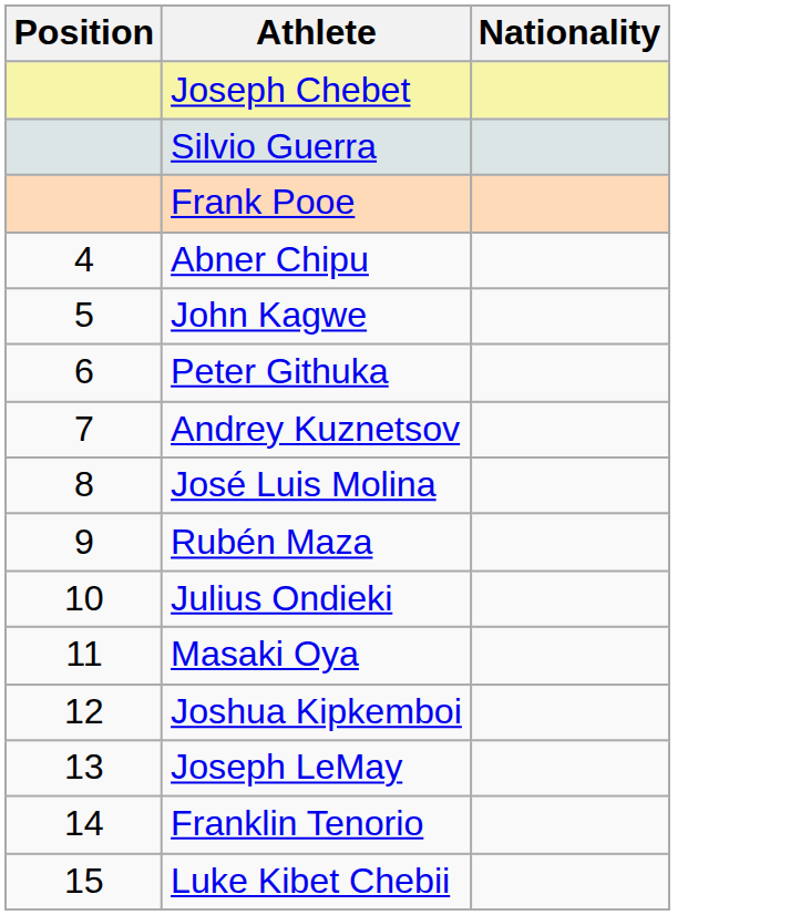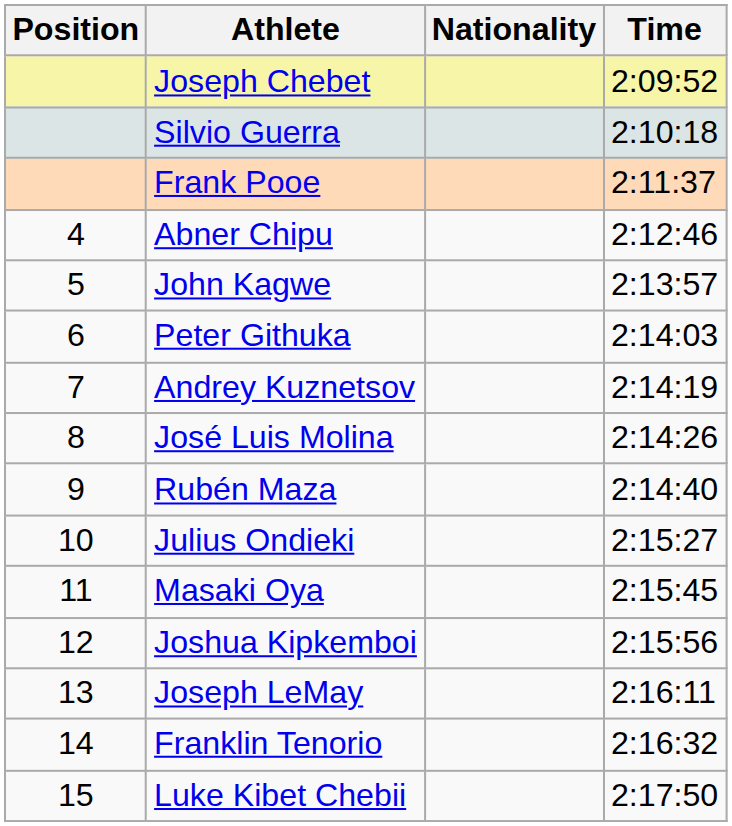 <table class="wikitable sortable">
 <tr>
 <th>Position</th>
 <th>Athlete</th>
 <th>Nationality</th>
+<th>Time</th>
 </tr>
 <tr bgcolor="#F7F6A8">
 <td align=center></td>
 <td><a href='#'>Joseph Chebet</a></td>
 <td></td>
+<td>2:09:52</td>
 </tr>
 <tr bgcolor="#DCE5E5">
 <td align=center></td>
 <td><a href='#'>Silvio Guerra</a></td>
 <td></td>
+<td>2:10:18</td>
 </tr>
 <tr bgcolor="#FFDAB9">
 <td align=center></td>
 <td><a href='#'>Frank Pooe</a></td>
 <td></td>
+<td>2:11:37</td>
 </tr>
 <tr>
 <td align=center>4</td>
 <td><a href='#'>Abner Chipu</a></td>
 <td></td>
+<td>2:12:46</td>
 </tr>
 <tr>
 <td align=center>5</td>
 <td><a href='#'>John Kagwe</a></td>
 <td></td>
+<td>2:13:57</td>
 </tr>
 <tr>
 <td align=center>6</td>
 <td><a href='#'>Peter Githuka</a></td>
 <td></td>
+<td>2:14:03</td>
 </tr>
 <tr>
 <td align=center>7</td>
 <td><a href='#'>Andrey Kuznetsov</a></td>
 <td></td>
+<td>2:14:19</td>
 </tr>
 <tr>
 <td align=center>8</td>
 <td><a href='#'>José Luis Molina</a></td>
 <td></td>
+<td>2:14:26</td>
 </tr>
 <tr>
 <td align=center>9</td>
 <td><a href='#'>Rubén Maza</a></td>
 <td></td>
+<td>2:14:40</td>
 </tr>
 <tr>
 <td align=center>10</td>
 <td><a href='#'>Julius Ondieki</a></td>
 <td></td>
+<td>2:15:27</td>
 </tr>
 <tr>
 <td align=center>11</td>
 <td><a href='#'>Masaki Oya</a></td>
 <td></td>
+<td>2:15:45</td>
 </tr>
 <tr>
 <td align=center>12</td>
 <td><a href='#'>Joshua Kipkemboi</a></td>
 <td></td>
+<td>2:15:56</td>
 </tr>
 <tr>
 <td align=center>13</td>
 <td><a href='#'>Joseph LeMay</a></td>
 <td></td>
+<td>2:16:11</td>
 </tr>
 <tr>
 <td align=center>14</td>
 <td><a href='#'>Franklin Tenorio</a></td>
 <td></td>
+<td>2:16:32</td>
 </tr>
 <tr>
 <td align=center>15</td>
 <td><a href='#'>Luke Kibet Chebii</a></td>
 <td></td>
+<td>2:17:50</td>
 </tr>
 </table>
